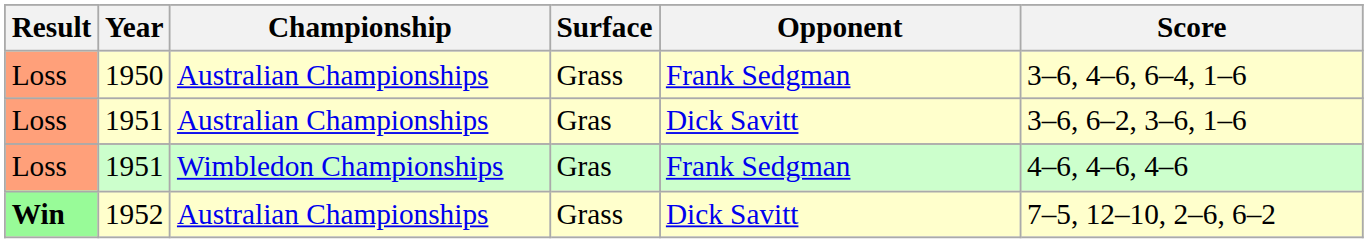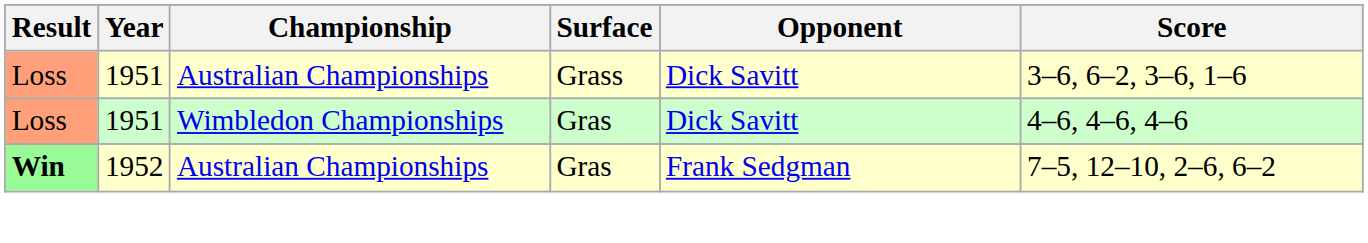 <table class='sortable wikitable'>
 <tr>
 <th style="width:40px">Result</th>
 <th style="width:30px">Year</th>
 <th style="width:200px">Championship</th>
 <th style="width:50px">Surface</th>
 <th style="width:190px">Opponent</th>
 <th style="width:180px" class="unsortable">Score</th>
 </tr>
 <tr style="background:#ffc;">
 <td style="background:#ffa07a;">Loss</td>
-<td>1950</td>
+<td>1951</td>
 <td><a href='#'>Australian Championships</a></td>
 <td>Grass</td>
-<td> <a href='#'>Frank Sedgman</a></td>
-<td>3–6, 4–6, 6–4, 1–6</td>
-</tr>
-<tr style="background:#ffc;">
-<td style="background:#ffa07a;">Loss</td>
-<td>1951</td>
-<td><a href='#'>Australian Championships</a></td>
-<td>Gras</td>
 <td> <a href='#'>Dick Savitt</a></td>
 <td>3–6, 6–2, 3–6, 1–6</td>
 </tr>
 <tr style="background:#cfc;">
 <td style="background:#ffa07a;">Loss</td>
 <td>1951</td>
 <td><a href='#'>Wimbledon Championships</a></td>
 <td>Gras</td>
-<td> <a href='#'>Frank Sedgman</a></td>
+<td> <a href='#'>Dick Savitt</a></td>
 <td>4–6, 4–6, 4–6</td>
 </tr>
 <tr style="background:#ffc;">
 <td style="background:#98fb98;"><strong>Win</strong></td>
 <td>1952</td>
 <td><a href='#'>Australian Championships</a></td>
-<td>Grass</td>
-<td> <a href='#'>Dick Savitt</a></td>
+<td>Gras</td>
+<td> <a href='#'>Frank Sedgman</a></td>
 <td>7–5, 12–10, 2–6, 6–2</td>
 </tr>
 </table>
